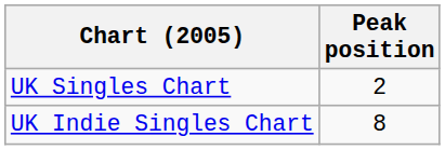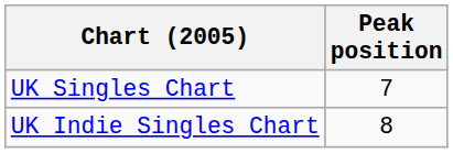 <table class="wikitable sortable">
 <tr>
 <th>Chart (2005)</th>
 <th>Peak<br>position</th>
 </tr>
 <tr>
 <td><a href='#'>UK Singles Chart</a></td>
-<td align="center">2</td>
+<td align="center">7</td>
 </tr>
 <tr>
 <td><a href='#'>UK Indie Singles Chart</a></td>
 <td align="center">8</td>
 </tr>
 </table>
